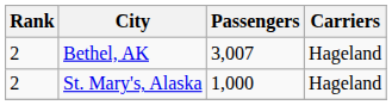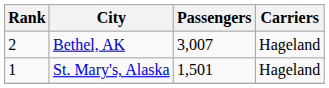 <table class="wikitable" style="font-size: 90%" width= align=>
 <tr>
 <th>Rank</th>
 <th>City</th>
 <th>Passengers</th>
 <th>Carriers</th>
 </tr>
 <tr>
 <td>2</td>
 <td> <a href='#'>Bethel, AK</a></td>
 <td>3,007</td>
 <td>Hageland</td>
 </tr>
 <tr>
-<td>2</td>
+<td>1</td>
 <td> <a href='#'>St. Mary's, Alaska</a></td>
-<td>1,000</td>
+<td>1,501</td>
 <td>Hageland</td>
 </tr>
 <tr>
 </tr>
 </table>
